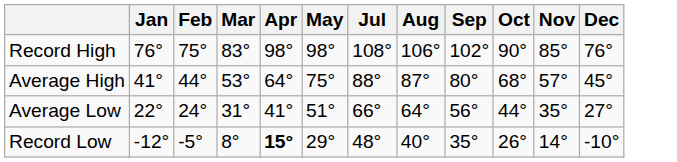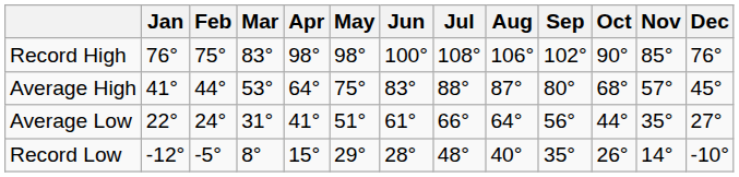 <table class="wikitable">
 <tr>
 <th></th>
 <th>Jan</th>
 <th>Feb</th>
 <th>Mar</th>
 <th>Apr</th>
 <th>May</th>
+<th>Jun</th>
 <th>Jul</th>
 <th>Aug</th>
 <th>Sep</th>
 <th>Oct</th>
 <th>Nov</th>
 <th>Dec</th>
 </tr>
 <tr>
 <td>Record High</td>
 <td>76°</td>
 <td>75°</td>
 <td>83°</td>
 <td>98°</td>
 <td>98°</td>
+<td>100°</td>
 <td>108°</td>
 <td>106°</td>
 <td>102°</td>
 <td>90°</td>
 <td>85°</td>
 <td>76°</td>
 </tr>
 <tr>
 <td>Average High</td>
 <td>41°</td>
 <td>44°</td>
 <td>53°</td>
 <td>64°</td>
 <td>75°</td>
+<td>83°</td>
 <td>88°</td>
 <td>87°</td>
 <td>80°</td>
 <td>68°</td>
 <td>57°</td>
 <td>45°</td>
 </tr>
 <tr>
 <td>Average Low</td>
 <td>22°</td>
 <td>24°</td>
 <td>31°</td>
 <td>41°</td>
 <td>51°</td>
+<td>61°</td>
 <td>66°</td>
 <td>64°</td>
 <td>56°</td>
 <td>44°</td>
 <td>35°</td>
 <td>27°</td>
 </tr>
 <tr>
 <td>Record Low</td>
 <td>-12°</td>
 <td>-5°</td>
 <td>8°</td>
-<td><strong>15°</strong></td>
+<td>15°</td>
 <td>29°</td>
+<td>28°</td>
 <td>48°</td>
 <td>40°</td>
 <td>35°</td>
 <td>26°</td>
 <td>14°</td>
 <td>-10°</td>
 </tr>
 </table>
